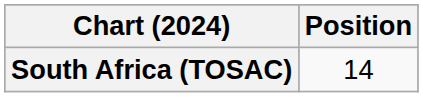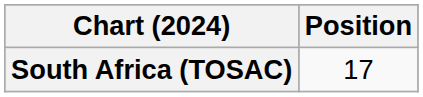 <table class="wikitable sortable plainrowheaders" style="text-align:center">
 <tr>
 <th scope="col">Chart (2024)</th>
 <th scope="col">Position</th>
 </tr>
 <tr>
 <th scope="row">South Africa (TOSAC)</th>
-<td>14</td>
+<td>17</td>
 </tr>
 </table>
